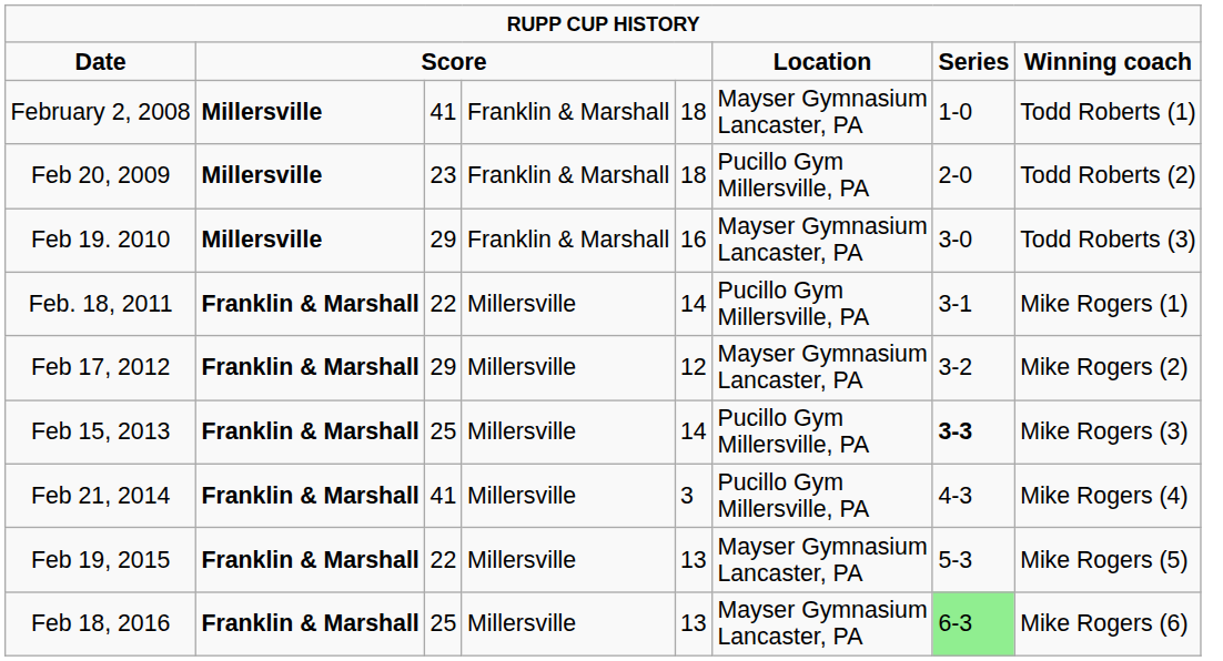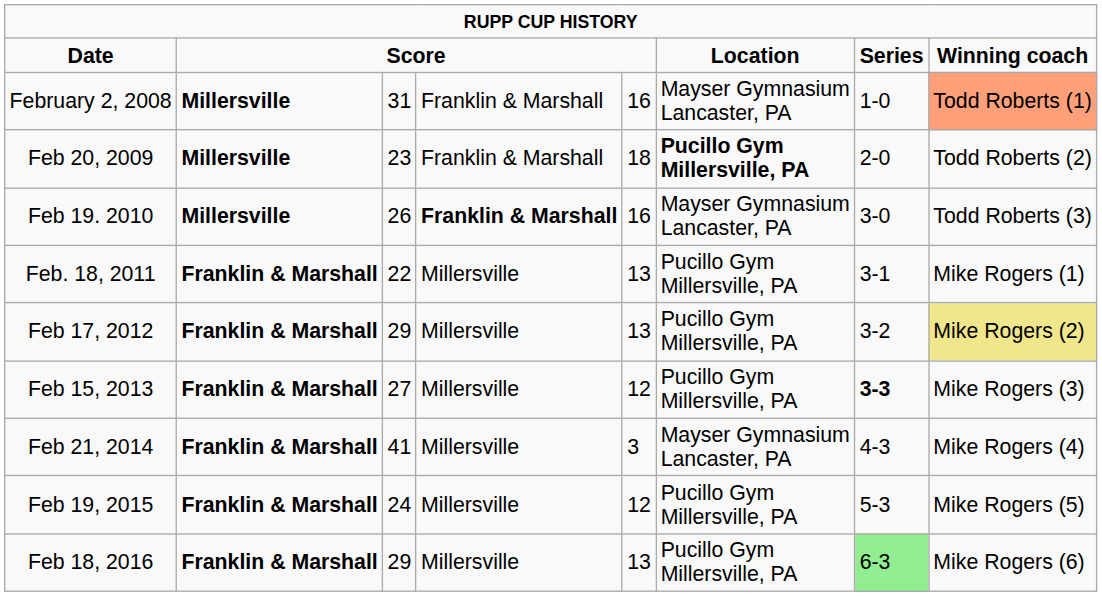 <table class="wikitable" align=left">
 <tr align=center>
 <td colspan=8><small><strong>RUPP CUP HISTORY</strong></small></td>
 </tr>
 <tr align=center>
 <td><strong>Date</strong></td>
 <td colspan=4><strong>Score</strong></td>
 <td><strong>Location</strong></td>
 <td><strong>Series</strong></td>
 <td><strong>Winning coach</strong></td>
 </tr>
 <tr>
 <td align=center>February 2, 2008</td>
 <td><strong><span>Millersville</span></strong></td>
-<td>41</td>
+<td>31</td>
 <td>Franklin & Marshall</td>
-<td>18</td>
+<td>16</td>
 <td>Mayser Gymnasium <br>Lancaster, PA</td>
 <td><span>1-0</span></td>
-<td>Todd Roberts (1)</td>
+<td style="background: lightsalmon;">Todd Roberts (1)</td>
 </tr>
 <tr>
 <td align=center>Feb 20, 2009</td>
 <td><strong><span>Millersville</span></strong></td>
 <td>23</td>
 <td>Franklin & Marshall</td>
 <td>18</td>
-<td>Pucillo Gym <br>Millersville, PA</td>
+<td><strong>Pucillo Gym <br>Millersville, PA</strong></td>
 <td><span>2-0</span></td>
 <td>Todd Roberts (2)</td>
 </tr>
 <tr>
 <td align=center>Feb 19. 2010</td>
 <td><strong><span>Millersville</span></strong></td>
-<td>29</td>
-<td>Franklin & Marshall</td>
+<td>26</td>
+<td><strong>Franklin & Marshall</strong></td>
 <td>16</td>
 <td>Mayser Gymnasium <br>Lancaster, PA</td>
 <td><span>3-0</span></td>
 <td>Todd Roberts (3)</td>
 </tr>
 <tr>
 <td align=center>Feb. 18, 2011</td>
 <td><strong><span>Franklin & Marshall</span></strong></td>
 <td>22</td>
 <td>Millersville</td>
-<td>14</td>
+<td>13</td>
 <td>Pucillo Gym <br>Millersville, PA</td>
 <td><span>3-1</span></td>
 <td>Mike Rogers (1) </td>
 </tr>
 <tr>
 <td align=center>Feb 17, 2012</td>
 <td><strong><span>Franklin & Marshall</span></strong></td>
 <td>29</td>
 <td>Millersville</td>
-<td>12</td>
-<td>Mayser Gymnasium <br>Lancaster, PA</td>
+<td>13</td>
+<td>Pucillo Gym <br>Millersville, PA</td>
 <td><span>3-2</span></td>
-<td>Mike Rogers (2)</td>
+<td style="background: khaki;">Mike Rogers (2)</td>
 </tr>
 <tr>
 <td align=center>Feb 15, 2013</td>
 <td><strong><span>Franklin & Marshall</span></strong></td>
-<td>25</td>
+<td>27</td>
 <td>Millersville</td>
-<td>14</td>
+<td>12</td>
 <td>Pucillo Gym <br>Millersville, PA</td>
 <td><strong>3-3</strong></td>
 <td>Mike Rogers (3) </td>
 </tr>
 <tr>
 <td align=center>Feb 21, 2014</td>
 <td><strong><span>Franklin & Marshall</span></strong></td>
 <td>41</td>
 <td>Millersville</td>
 <td>3</td>
-<td>Pucillo Gym <br>Millersville, PA</td>
+<td>Mayser Gymnasium <br>Lancaster, PA</td>
 <td><span>4-3</span></td>
 <td>Mike Rogers (4) </td>
 </tr>
 <tr>
 <td align=center>Feb 19, 2015</td>
 <td><strong><span>Franklin & Marshall</span></strong></td>
-<td>22</td>
+<td>24</td>
 <td>Millersville</td>
-<td>13</td>
-<td>Mayser Gymnasium <br>Lancaster, PA</td>
+<td>12</td>
+<td>Pucillo Gym <br>Millersville, PA</td>
 <td><span>5-3</span></td>
 <td>Mike Rogers (5) </td>
 </tr>
 <tr>
 <td align=center>Feb 18, 2016</td>
 <td><strong><span>Franklin & Marshall</span></strong></td>
-<td>25</td>
+<td>29</td>
 <td>Millersville</td>
 <td>13</td>
-<td>Mayser Gymnasium <br>Lancaster, PA</td>
+<td>Pucillo Gym <br>Millersville, PA</td>
 <td style="background: lightgreen;"><span>6-3</span></td>
 <td>Mike Rogers (6) </td>
 </tr>
 </table>
